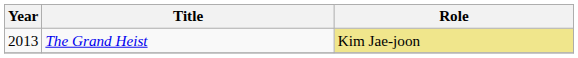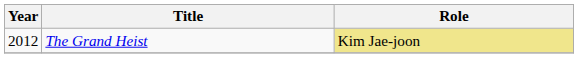 <table class="wikitable" style="width:600px">
 <tr>
 <th width=10>Year</th>
 <th>Title</th>
 <th>Role</th>
 </tr>
 <tr>
-<td>2013</td>
+<td>2012</td>
 <td><em><a href='#'>The Grand Heist</a></em></td>
 <td style="background: khaki;">Kim Jae-joon</td>
 </tr>
 <tr>
 </tr>
 </table>
